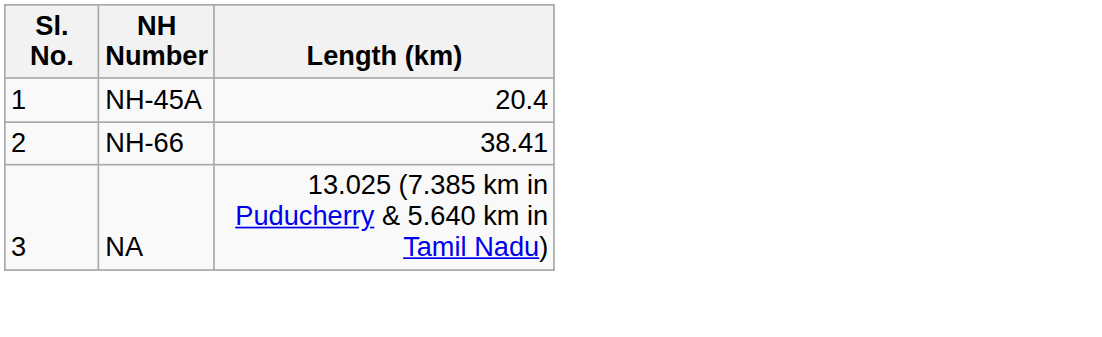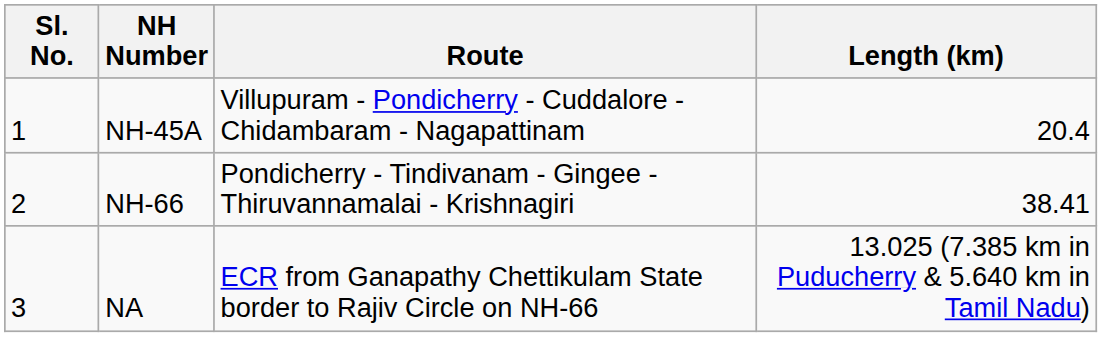 <table class="wikitable">
 <tr valign="bottom">
 <th width="48" Height="12.75">Sl. No.</th>
 <th width="48">NH Number</th>
+<th width="311.25">Route</th>
 <th width="192.75">Length (km)</th>
 </tr>
 <tr valign="bottom">
 <td Height="12.75">1</td>
 <td>NH-45A</td>
+<td>Villupuram - <a href='#'>Pondicherry</a> - Cuddalore - Chidambaram - Nagapattinam</td>
 <td align="right">20.4</td>
 </tr>
 <tr valign="bottom">
 <td Height="12.75">2</td>
 <td>NH-66</td>
+<td>Pondicherry - Tindivanam - Gingee - Thiruvannamalai - Krishnagiri</td>
 <td align="right">38.41</td>
 </tr>
 <tr valign="bottom">
 <td Height="12.75">3</td>
 <td>NA</td>
+<td><a href='#'>ECR</a> from Ganapathy Chettikulam State border to Rajiv Circle on NH-66</td>
 <td align="right">13.025 (7.385 km in <a href='#'>Puducherry</a> & 5.640 km in <a href='#'>Tamil Nadu</a>)</td>
 </tr>
 </table>
